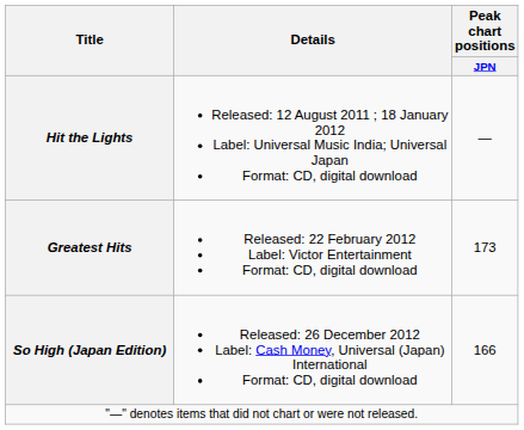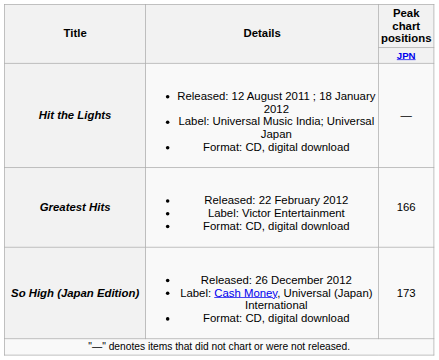 <table class="wikitable plainrowheaders" style="text-align:center;">
 <tr>
 <th scope="col" rowspan="2" style="width:12em;">Title</th>
 <th scope="col" rowspan="2" style="width:20em;">Details</th>
 <th scope="col">Peak chart positions</th>
 </tr>
 <tr>
 <th scope="col" style="width:3em;font-size:85%;"><a href='#'>JPN</a><br></th>
 </tr>
 <tr>
 <th scope="row"><em>Hit the Lights</em></th>
 <td><br><ul><li>Released: 12 August 2011 ; 18 January 2012</li><li>Label: Universal Music India; Universal Japan</li><li>Format: CD, digital download</li></ul></td>
 <td>—</td>
 </tr>
 <tr>
 <th scope="row"><em>Greatest Hits</em></th>
 <td><br><ul><li>Released: 22 February 2012 </li><li>Label: Victor Entertainment</li><li>Format: CD, digital download</li></ul></td>
-<td>173</td>
+<td>166</td>
 </tr>
 <tr>
 <th scope="row"><em>So High (Japan Edition)</em></th>
 <td><br><ul><li>Released: 26 December 2012 </li><li>Label: <a href='#'>Cash Money</a>, Universal (Japan) International</li><li>Format: CD, digital download</li></ul></td>
-<td>166</td>
+<td>173</td>
 </tr>
 <tr>
 <td colspan="14" style="font-size:90%">"—" denotes items that did not chart or were not released.</td>
 </tr>
 </table>
